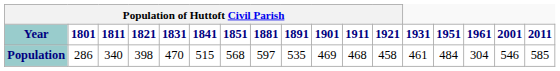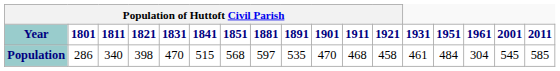 <table class="wikitable" style="font-size:90%; width:100%; border:0; text-align:center; line-height:120%;">
 <tr>
 <th colspan="12" style="text-align:center;font-size:90%;">Population of Huttoft <a href='#'>Civil Parish</a></th>
 </tr>
 <tr>
 <th style="background:#9cc; color:navy; height:17px;">Year</th>
 <th style="background:#fff; color:navy;">1801</th>
 <th style="background:#fff; color:navy;">1811</th>
 <th style="background:#fff; color:navy;">1821</th>
 <th style="background:#fff; color:navy;">1831</th>
 <th style="background:#fff; color:navy;">1841</th>
 <th style="background:#fff; color:navy;">1851</th>
 <th style="background:#fff; color:navy;">1881</th>
 <th style="background:#fff; color:navy;">1891</th>
 <th style="background:#fff; color:navy;">1901</th>
 <th style="background:#fff; color:navy;">1911</th>
 <th style="background:#fff; color:navy;">1921</th>
 <th style="background:#fff; color:navy;">1931</th>
 <th style="background:#fff; color:navy;">1951</th>
 <th style="background:#fff; color:navy;">1961</th>
 <th style="background:#fff; color:navy;">2001</th>
 <th style="background:#fff; color:navy;">2011</th>
 </tr>
 <tr style="text-align:center;">
 <th style="background:#9cc; color:navy; height:17px;">Population</th>
 <td style="background:#fff; color:black;">286</td>
 <td style="background:#fff; color:black;">340</td>
 <td style="background:#fff; color:black;">398</td>
 <td style="background:#fff; color:black;">470</td>
 <td style="background:#fff; color:black;">515</td>
 <td style="background:#fff; color:black;">568</td>
 <td style="background:#fff; color:black;">597</td>
 <td style="background:#fff; color:black;">535</td>
-<td style="background:#fff; color:black;">469</td>
+<td style="background:#fff; color:black;">470</td>
 <td style="background:#fff; color:black;">468</td>
 <td style="background:#fff; color:black;">458</td>
 <td style="background:#fff; color:black;">461</td>
 <td style="background:#fff; color:black;">484</td>
 <td style="background:#fff; color:black;">304</td>
-<td style="background:#fff; color:black;">546</td>
+<td style="background:#fff; color:black;">545</td>
 <td style="background:#fff; color:black:">585</td>
 </tr>
 </table>
